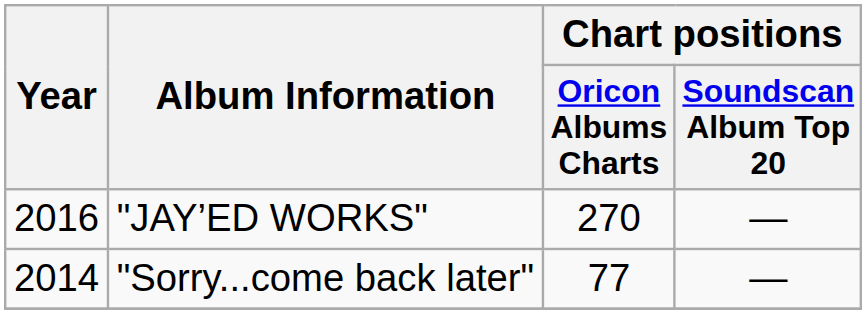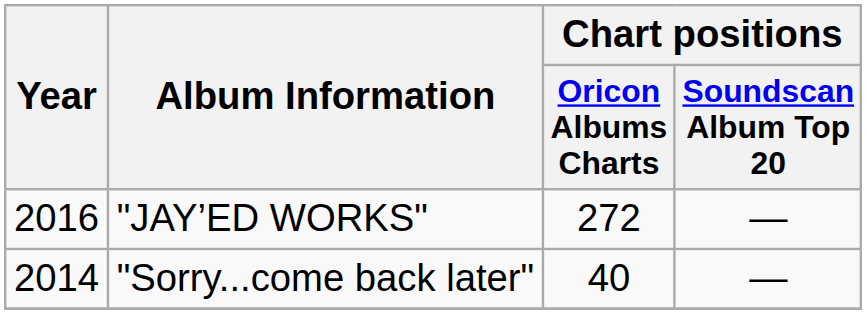 <table class="wikitable">
 <tr>
 <th rowspan="2">Year</th>
 <th rowspan="2">Album Information</th>
 <th colspan="2">Chart positions</th>
 </tr>
 <tr style="font-size:smaller;">
 <th width="35"><a href='#'>Oricon</a> Albums Charts</th>
 <th width="35"><a href='#'>Soundscan</a> Album Top 20</th>
 </tr>
 <tr>
 <td align="center" rowspan="1">2016</td>
 <td>"JAY’ED WORKS"<br></td>
-<td align="center">270</td>
+<td align="center">272</td>
 <td align="center">—</td>
 </tr>
 <tr>
 <td align="center" rowspan="1">2014</td>
 <td>"Sorry...come back later"<br></td>
-<td align="center">77</td>
+<td align="center">40</td>
 <td align="center">—</td>
 </tr>
 <tr>
 </tr>
 </table>
